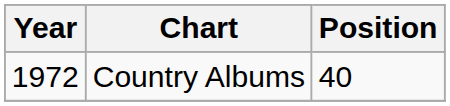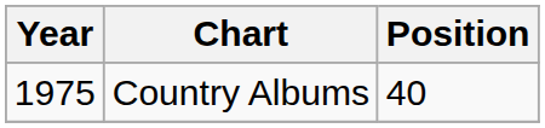 <table class="wikitable">
 <tr>
 <th align="left">Year</th>
 <th align="left">Chart</th>
 <th align="left">Position</th>
 </tr>
 <tr>
-<td align="left">1972</td>
+<td align="left">1975</td>
 <td align="left">Country Albums</td>
 <td align="left">40</td>
 </tr>
 <tr>
 </tr>
 </table>
